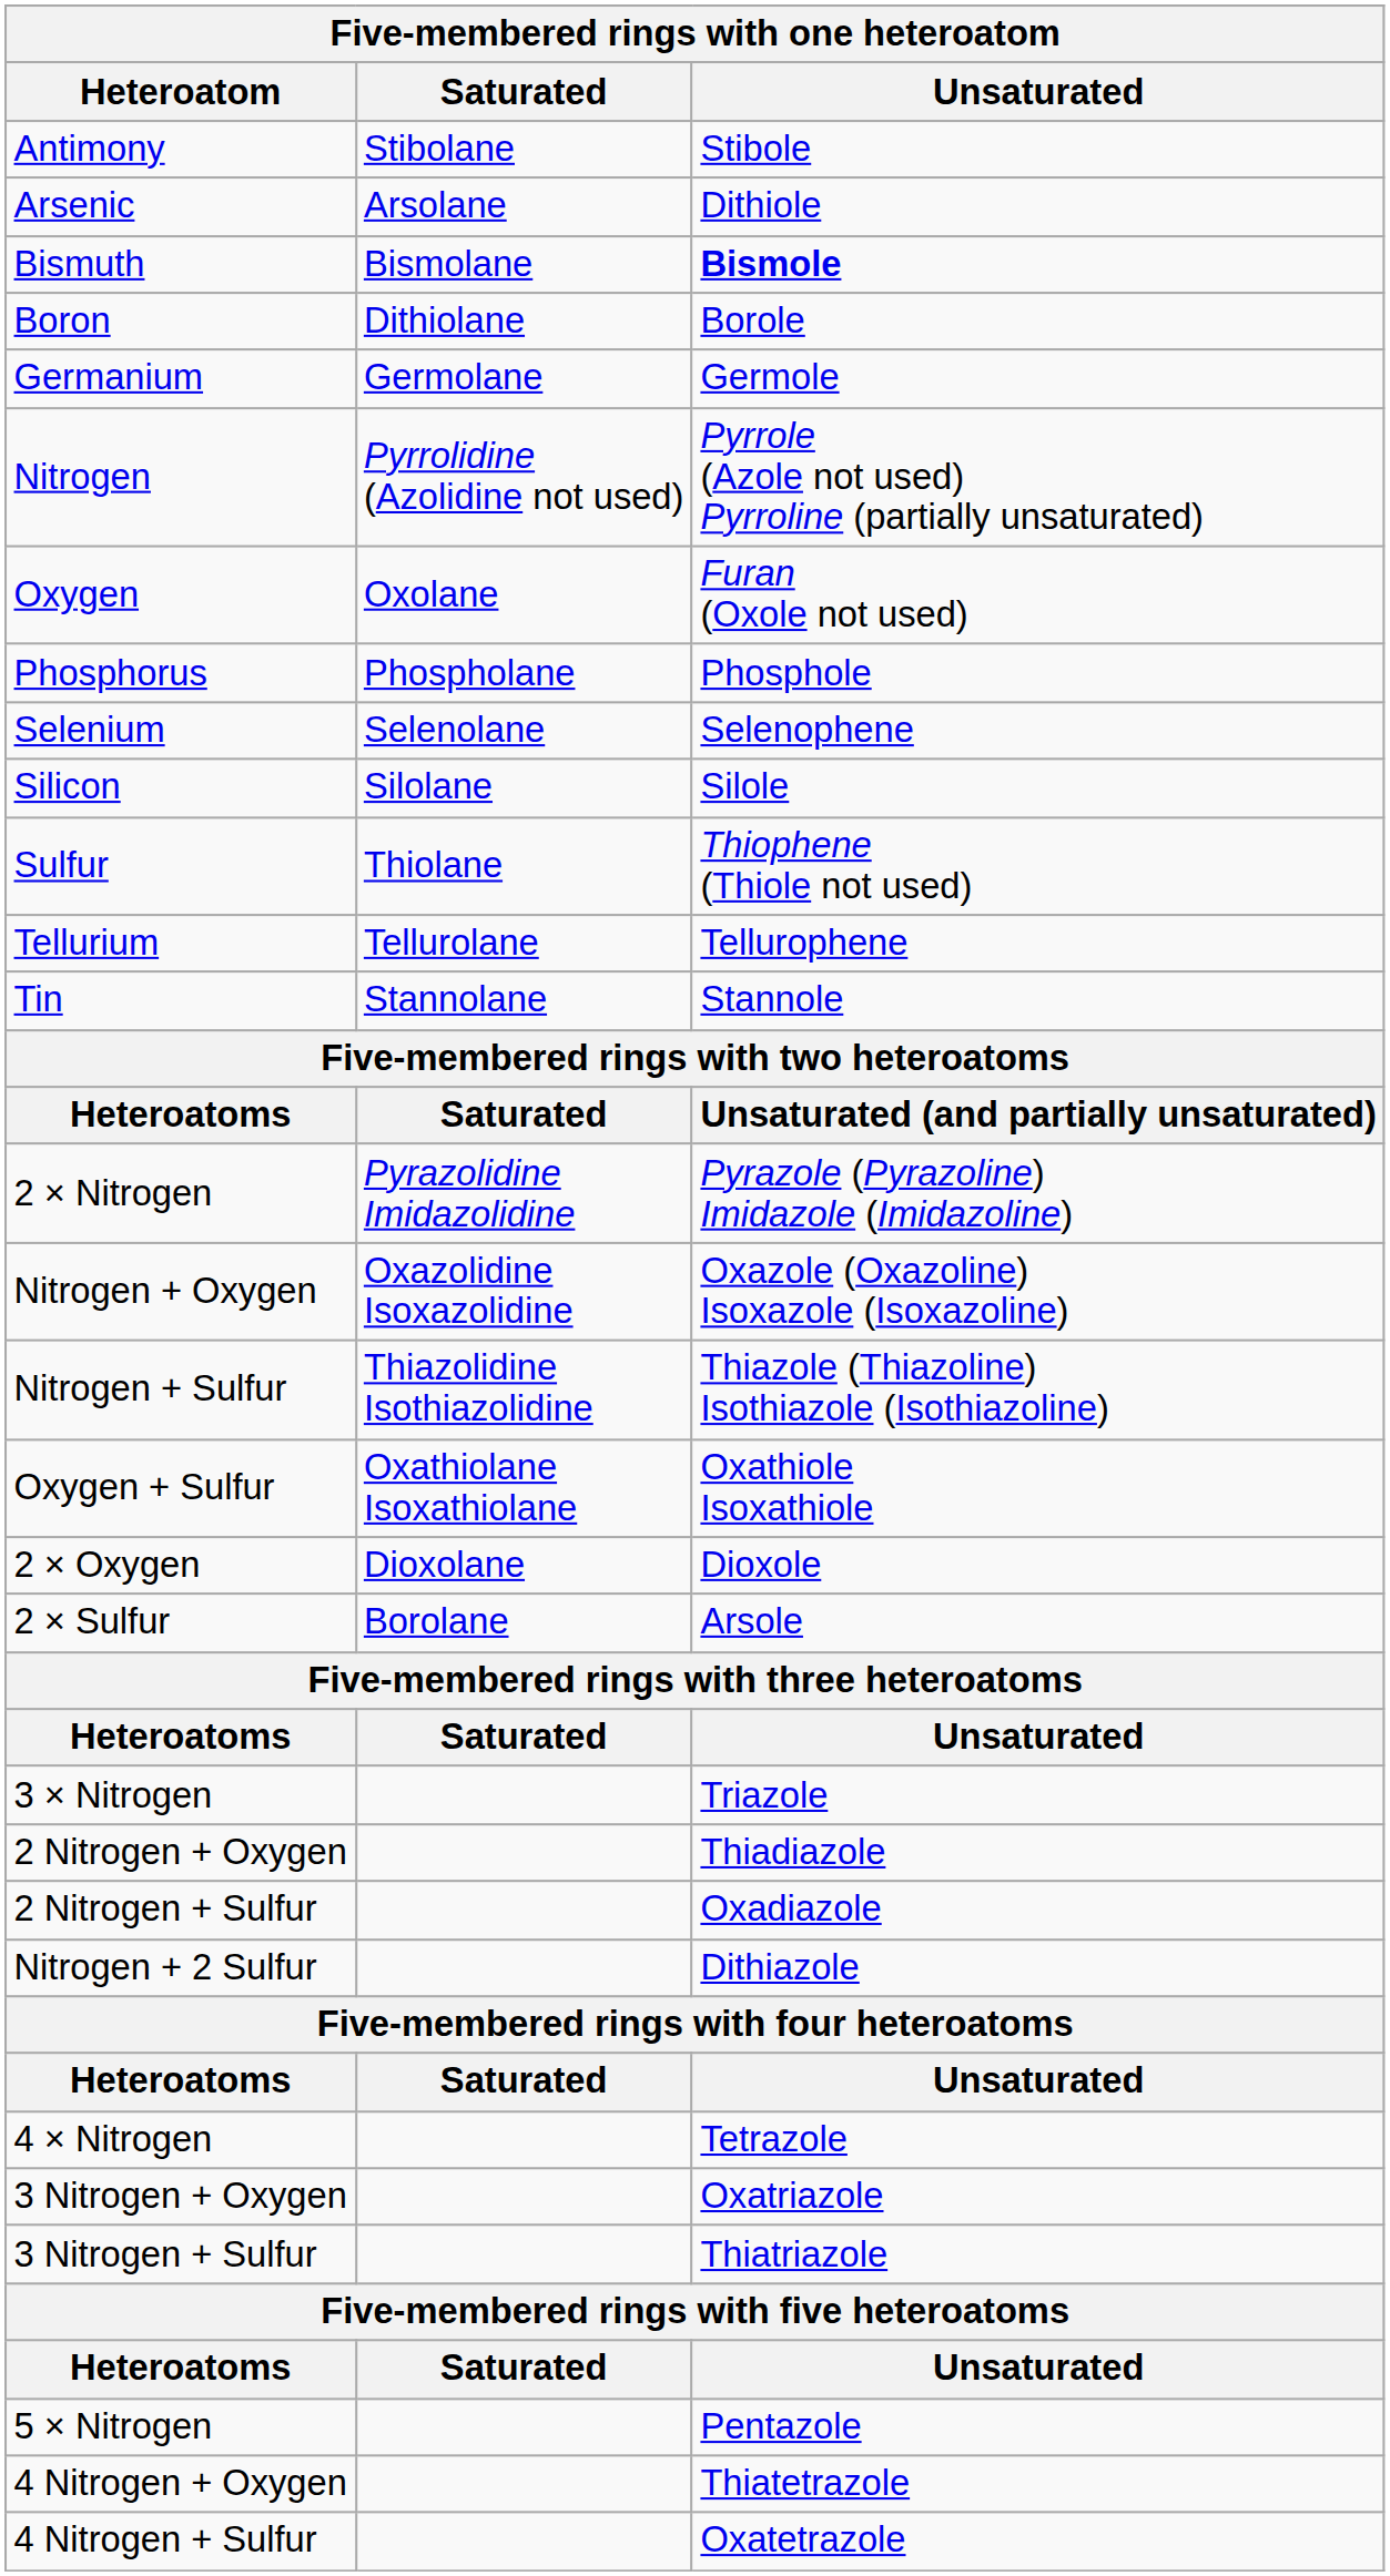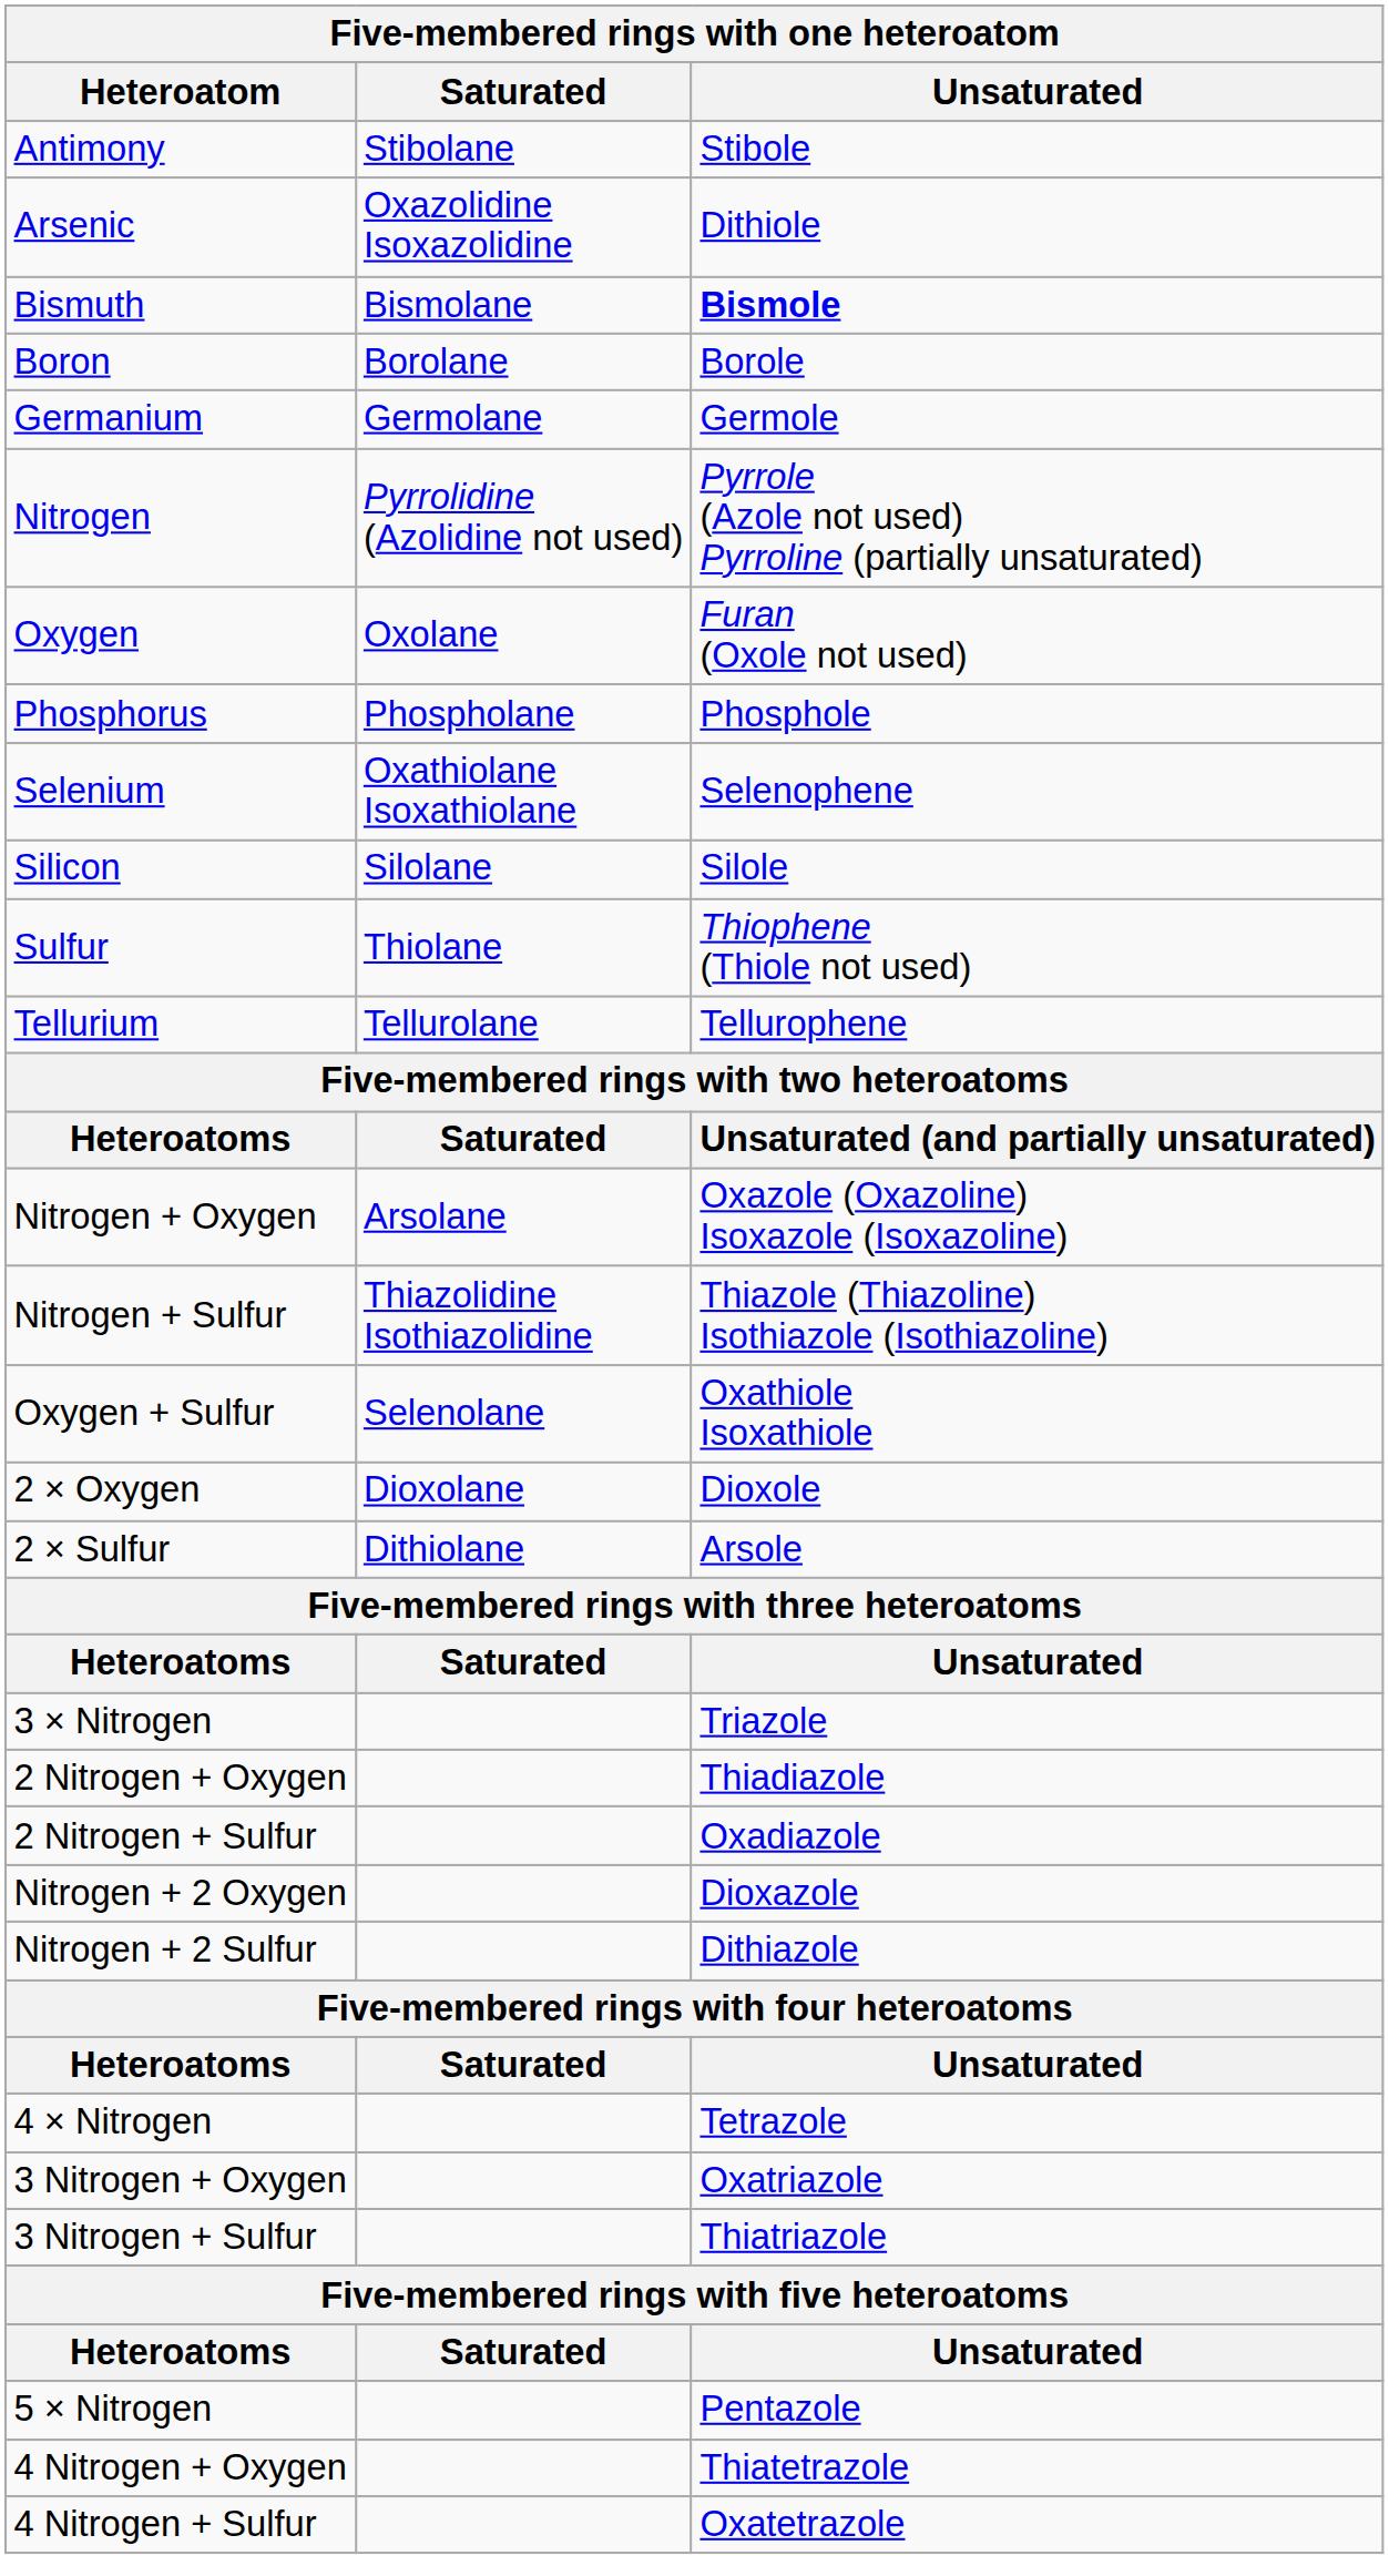 <table class="wikitable">
 <tr>
 <th colspan="3">Five-membered rings with one heteroatom</th>
 </tr>
 <tr>
 <th>Heteroatom</th>
 <th>Saturated</th>
 <th>Unsaturated</th>
 </tr>
 <tr>
 <td><a href='#'>Antimony</a></td>
 <td><a href='#'>Stibolane</a></td>
 <td><a href='#'>Stibole</a></td>
 </tr>
 <tr>
 <td><a href='#'>Arsenic</a></td>
-<td><a href='#'>Arsolane</a></td>
+<td><a href='#'>Oxazolidine</a><br><a href='#'>Isoxazolidine</a></td>
 <td><a href='#'>Dithiole</a></td>
 </tr>
 <tr>
 <td><a href='#'>Bismuth</a></td>
 <td><a href='#'>Bismolane</a></td>
 <td><strong><a href='#'>Bismole</a></strong></td>
 </tr>
 <tr>
 <td><a href='#'>Boron</a></td>
-<td><a href='#'>Dithiolane</a></td>
+<td><a href='#'>Borolane</a></td>
 <td><a href='#'>Borole</a></td>
 </tr>
 <tr>
 <td><a href='#'>Germanium</a></td>
 <td><a href='#'>Germolane</a></td>
 <td><a href='#'>Germole</a></td>
 </tr>
 <tr>
 <td><a href='#'>Nitrogen</a></td>
 <td><em><a href='#'>Pyrrolidine</a></em><br>(<a href='#'>Azolidine</a> not used)</td>
 <td><em><a href='#'>Pyrrole</a></em><br>(<a href='#'>Azole</a> not used)<br><em><a href='#'>Pyrroline</a></em> (partially unsaturated)</td>
 </tr>
 <tr>
 <td><a href='#'>Oxygen</a></td>
 <td><a href='#'>Oxolane</a></td>
 <td><em><a href='#'>Furan</a></em><br>(<a href='#'>Oxole</a> not used)</td>
 </tr>
 <tr>
 <td><a href='#'>Phosphorus</a></td>
 <td><a href='#'>Phospholane</a></td>
 <td><a href='#'>Phosphole</a></td>
 </tr>
 <tr>
 <td><a href='#'>Selenium</a></td>
-<td><a href='#'>Selenolane</a></td>
+<td><a href='#'>Oxathiolane</a><br><a href='#'>Isoxathiolane</a></td>
 <td><a href='#'>Selenophene</a></td>
 </tr>
 <tr>
 <td><a href='#'>Silicon</a></td>
 <td><a href='#'>Silolane</a></td>
 <td><a href='#'>Silole</a></td>
 </tr>
 <tr>
 <td><a href='#'>Sulfur</a></td>
 <td><a href='#'>Thiolane</a></td>
 <td><em><a href='#'>Thiophene</a></em><br>(<a href='#'>Thiole</a> not used)</td>
 </tr>
 <tr>
 <td><a href='#'>Tellurium</a></td>
 <td><a href='#'>Tellurolane</a></td>
 <td><a href='#'>Tellurophene</a></td>
 </tr>
 <tr>
-<td><a href='#'>Tin</a></td>
-<td><a href='#'>Stannolane</a></td>
-<td><a href='#'>Stannole</a></td>
-</tr>
-<tr>
 <th colspan="3">Five-membered rings with two heteroatoms</th>
 </tr>
 <tr>
 <th>Heteroatoms</th>
 <th>Saturated</th>
 <th>Unsaturated (and partially unsaturated)</th>
 </tr>
 <tr>
-<td>2 × Nitrogen</td>
-<td><em><a href='#'>Pyrazolidine</a></em> <br><em><a href='#'>Imidazolidine</a></em></td>
-<td><em><a href='#'>Pyrazole</a></em> (<em><a href='#'>Pyrazoline</a></em>)<br><em><a href='#'>Imidazole</a></em> (<em><a href='#'>Imidazoline</a></em>)</td>
-</tr>
-<tr>
 <td>Nitrogen + Oxygen</td>
-<td><a href='#'>Oxazolidine</a><br><a href='#'>Isoxazolidine</a></td>
+<td><a href='#'>Arsolane</a></td>
 <td><a href='#'>Oxazole</a> (<a href='#'>Oxazoline</a>)<br><a href='#'>Isoxazole</a> (<a href='#'>Isoxazoline</a>)</td>
 </tr>
 <tr>
 <td>Nitrogen + Sulfur</td>
 <td><a href='#'>Thiazolidine</a><br><a href='#'>Isothiazolidine</a></td>
 <td><a href='#'>Thiazole</a> (<a href='#'>Thiazoline</a>)<br><a href='#'>Isothiazole</a> (<a href='#'>Isothiazoline</a>)</td>
 </tr>
 <tr>
 <td>Oxygen + Sulfur</td>
-<td><a href='#'>Oxathiolane</a><br><a href='#'>Isoxathiolane</a></td>
+<td><a href='#'>Selenolane</a></td>
 <td><a href='#'>Oxathiole</a><br><a href='#'>Isoxathiole</a></td>
 </tr>
 <tr>
 <td>2 × Oxygen</td>
 <td><a href='#'>Dioxolane</a></td>
 <td><a href='#'>Dioxole</a></td>
 </tr>
 <tr>
 <td>2 × Sulfur</td>
-<td><a href='#'>Borolane</a></td>
+<td><a href='#'>Dithiolane</a></td>
 <td><a href='#'>Arsole</a></td>
 </tr>
 <tr>
 <th colspan="3">Five-membered rings with three heteroatoms</th>
 </tr>
 <tr>
 <th>Heteroatoms</th>
 <th>Saturated</th>
 <th>Unsaturated</th>
 </tr>
 <tr>
 <td>3 × Nitrogen</td>
 <td></td>
 <td><a href='#'>Triazole</a></td>
 </tr>
 <tr>
 <td>2 Nitrogen + Oxygen</td>
 <td></td>
 <td><a href='#'>Thiadiazole</a></td>
 </tr>
 <tr>
 <td>2 Nitrogen + Sulfur</td>
 <td></td>
 <td><a href='#'>Oxadiazole</a></td>
+</tr>
+<tr>
+<td>Nitrogen + 2 Oxygen</td>
+<td></td>
+<td><a href='#'>Dioxazole</a></td>
 </tr>
 <tr>
 <td>Nitrogen + 2 Sulfur</td>
 <td></td>
 <td><a href='#'>Dithiazole</a></td>
 </tr>
 <tr>
 <th colspan="3">Five-membered rings with four heteroatoms</th>
 </tr>
 <tr>
 <th>Heteroatoms</th>
 <th>Saturated</th>
 <th>Unsaturated</th>
 </tr>
 <tr>
 <td>4 × Nitrogen</td>
 <td></td>
 <td><a href='#'>Tetrazole</a></td>
 </tr>
 <tr>
 <td>3 Nitrogen + Oxygen</td>
 <td></td>
 <td><a href='#'>Oxatriazole</a></td>
 </tr>
 <tr>
 <td>3 Nitrogen + Sulfur</td>
 <td></td>
 <td><a href='#'>Thiatriazole</a></td>
 </tr>
 <tr>
 <th colspan="3">Five-membered rings with five heteroatoms</th>
 </tr>
 <tr>
 <th>Heteroatoms</th>
 <th>Saturated</th>
 <th>Unsaturated</th>
 </tr>
 <tr>
 <td>5 × Nitrogen</td>
 <td></td>
 <td><a href='#'>Pentazole</a></td>
 </tr>
 <tr>
 <td>4 Nitrogen + Oxygen</td>
 <td></td>
 <td><a href='#'>Thiatetrazole</a></td>
 </tr>
 <tr>
 <td>4 Nitrogen + Sulfur</td>
 <td></td>
 <td><a href='#'>Oxatetrazole</a></td>
 </tr>
 </table>
